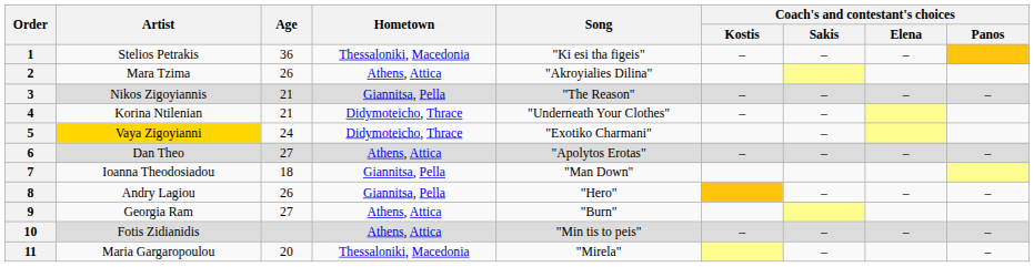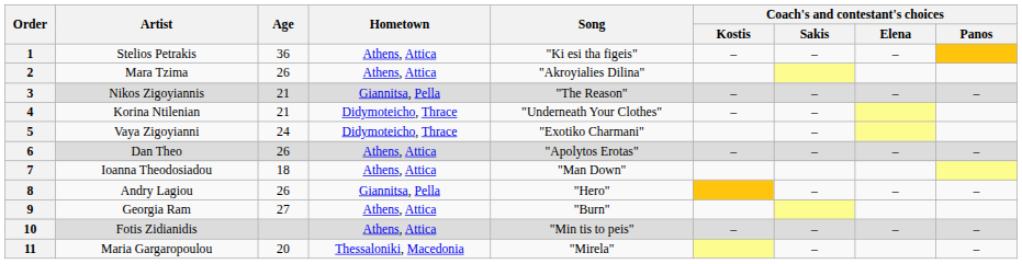 <table class="wikitable" style="text-align:center; line-height:17px; width:100%;">
 <tr>
 <th scope="col" rowspan="2" width="05%">Order</th>
 <th scope="col" rowspan="2" width="20%">Artist</th>
 <th scope="col" rowspan="2" width="05%">Age</th>
 <th scope="col" rowspan="2" width="18%">Hometown</th>
 <th scope="col" rowspan="2" width="20%">Song</th>
 <th scope="col" colspan="4" width="32%">Coach's and contestant's choices</th>
 </tr>
 <tr>
 <th width="08%">Kostis</th>
 <th width="08%">Sakis</th>
 <th width="08%">Elena</th>
 <th width="08%">Panos</th>
 </tr>
 <tr>
 <th>1</th>
 <td>Stelios Petrakis</td>
 <td>36</td>
-<td><a href='#'>Thessaloniki</a>, <a href='#'>Macedonia</a></td>
+<td><a href='#'>Athens</a>, <a href='#'>Attica</a></td>
 <td>"Ki esi tha figeis"</td>
 <td>–</td>
 <td>–</td>
 <td>–</td>
 <td style="background: #FFC50C;"></td>
 </tr>
 <tr>
 <th>2</th>
 <td>Mara Tzima</td>
 <td>26</td>
 <td><a href='#'>Athens</a>, <a href='#'>Attica</a></td>
 <td>"Akroyialies Dilina"</td>
 <td></td>
 <td style="background: #fdfc8f;"></td>
 <td></td>
 <td></td>
 </tr>
 <tr style="background: #DCDCDC;" |>
 <th>3</th>
 <td>Nikos Zigoyiannis</td>
 <td>21</td>
 <td><a href='#'>Giannitsa</a>, <a href='#'>Pella</a></td>
 <td>"The Reason"</td>
 <td>–</td>
 <td>–</td>
 <td>–</td>
 <td>–</td>
 </tr>
 <tr>
 <th>4</th>
 <td>Korina Ntilenian</td>
 <td>21</td>
 <td><a href='#'>Didymoteicho</a>, <a href='#'>Thrace</a></td>
 <td>"Underneath Your Clothes"</td>
 <td>–</td>
 <td>–</td>
 <td style="background: #fdfc8f;"></td>
 <td></td>
 </tr>
 <tr>
 <th>5</th>
-<td style="background: gold;">Vaya Zigoyianni</td>
+<td>Vaya Zigoyianni</td>
 <td>24</td>
 <td><a href='#'>Didymoteicho</a>, <a href='#'>Thrace</a></td>
 <td>"Exotiko Charmani"</td>
 <td></td>
 <td>–</td>
 <td style="background: #fdfc8f;"></td>
 <td></td>
 </tr>
 <tr style="background: #DCDCDC;" |>
 <th>6</th>
 <td>Dan Theo</td>
-<td>27</td>
+<td>26</td>
 <td><a href='#'>Athens</a>, <a href='#'>Attica</a></td>
 <td>"Apolytos Erotas"</td>
 <td>–</td>
 <td>–</td>
 <td>–</td>
 <td>–</td>
 </tr>
 <tr>
 <th>7</th>
 <td>Ioanna Theodosiadou</td>
 <td>18</td>
-<td><a href='#'>Giannitsa</a>, <a href='#'>Pella</a></td>
+<td><a href='#'>Athens</a>, <a href='#'>Attica</a></td>
 <td>"Man Down"</td>
 <td></td>
 <td></td>
 <td></td>
 <td style="background: #fdfc8f;"></td>
 </tr>
 <tr>
 <th>8</th>
 <td>Andry Lagiou</td>
 <td>26</td>
 <td><a href='#'>Giannitsa</a>, <a href='#'>Pella</a></td>
 <td>"Hero"</td>
 <td style="background: #FFC50C;"></td>
 <td>–</td>
 <td>–</td>
 <td>–</td>
 </tr>
 <tr>
 <th>9</th>
 <td>Georgia Ram</td>
 <td>27</td>
 <td><a href='#'>Athens</a>, <a href='#'>Attica</a></td>
 <td>"Burn"</td>
 <td></td>
 <td style="background: #fdfc8f;"></td>
 <td></td>
 <td></td>
 </tr>
 <tr style="background: #DCDCDC;" |>
 <th>10</th>
 <td>Fotis Zidianidis</td>
 <td></td>
 <td><a href='#'>Athens</a>, <a href='#'>Attica</a></td>
 <td>"Min tis to peis"</td>
 <td>–</td>
 <td>–</td>
 <td>–</td>
 <td>–</td>
 </tr>
 <tr>
 <th>11</th>
 <td>Maria Gargaropoulou</td>
 <td>20</td>
 <td><a href='#'>Thessaloniki</a>, <a href='#'>Macedonia</a></td>
 <td>"Mirela"</td>
 <td style="background: #fdfc8f;"></td>
 <td>–</td>
 <td></td>
 <td>–</td>
 </tr>
 </table>
